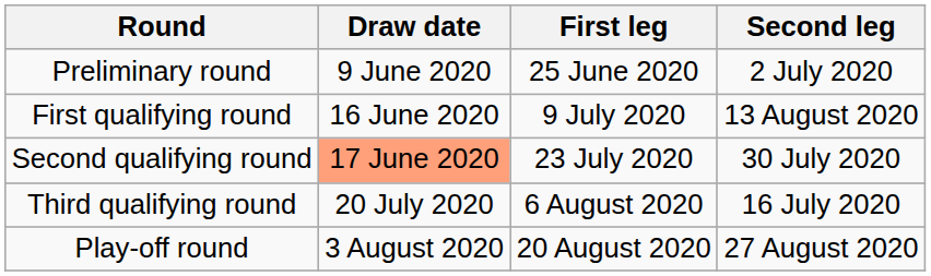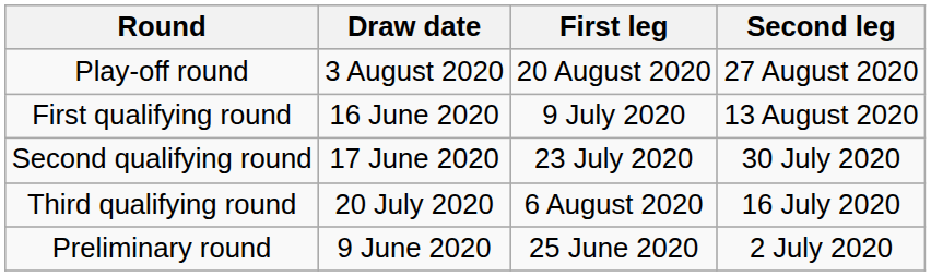 <table class="wikitable mw-collapsible mw-collapsed" style="text-align:center">
 <tr>
 <th>Round</th>
 <th>Draw date</th>
 <th>First leg</th>
 <th>Second leg</th>
 </tr>
 <tr>
-<td>Preliminary round</td>
-<td>9 June 2020</td>
-<td>25 June 2020</td>
-<td>2 July 2020</td>
+<td>Play-off round</td>
+<td>3 August 2020</td>
+<td>20 August 2020</td>
+<td>27 August 2020</td>
 </tr>
 <tr>
 <td>First qualifying round</td>
 <td>16 June 2020</td>
 <td>9 July 2020</td>
 <td>13 August 2020</td>
 </tr>
 <tr>
 <td>Second qualifying round</td>
-<td style="background: lightsalmon;">17 June 2020</td>
+<td>17 June 2020</td>
 <td>23 July 2020</td>
 <td>30 July 2020</td>
 </tr>
 <tr>
 <td>Third qualifying round</td>
 <td>20 July 2020</td>
 <td>6 August 2020</td>
 <td>16 July 2020</td>
 </tr>
 <tr>
-<td>Play-off round</td>
-<td>3 August 2020</td>
-<td>20 August 2020</td>
-<td>27 August 2020</td>
+<td>Preliminary round</td>
+<td>9 June 2020</td>
+<td>25 June 2020</td>
+<td>2 July 2020</td>
 </tr>
 </table>
